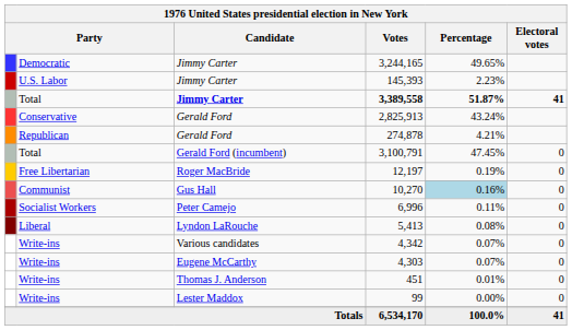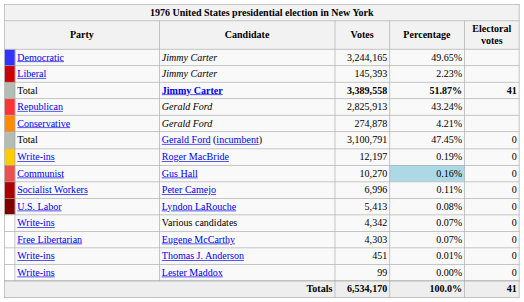 <table class="wikitable" style="font-size: 95%;">
 <tr>
 <th colspan="6">1976 United States presidential election in New York</th>
 </tr>
 <tr>
 <th colspan="2" style="width: 15em">Party</th>
 <th style="width: 17em">Candidate</th>
 <th style="width: 5em">Votes</th>
 <th style="width: 7em">Percentage</th>
 <th style="width: 5em">Electoral votes</th>
 </tr>
 <tr>
 <th style="background-color:#3333FF; width: 3px"></th>
 <td style="width: 130px"><a href='#'>Democratic</a></td>
 <td><em>Jimmy Carter</em></td>
 <td align="right">3,244,165</td>
 <td align="right">49.65%</td>
 <td align="right"></td>
 </tr>
 <tr>
 <th style="background-color:#CC0000; width: 3px"></th>
-<td style="width: 130px"><a href='#'>U.S. Labor</a></td>
+<td style="width: 130px"><a href='#'>Liberal</a></td>
 <td><em>Jimmy Carter</em></td>
 <td align="right">145,393</td>
 <td align="right">2.23%</td>
 <td align="right"></td>
 </tr>
 <tr>
 <th style="background-color:#B2BEB5; width: 3px"></th>
 <td style="width: 130px">Total</td>
 <td><strong><a href='#'>Jimmy Carter</a></strong></td>
 <td align="right"><strong>3,389,558</strong></td>
 <td align="right"><strong>51.87%</strong></td>
 <td align="right"><strong>41</strong></td>
 </tr>
 <tr>
 <th style="background-color:#FF3333; width: 3px"></th>
-<td style="width: 130px"><a href='#'>Conservative</a></td>
+<td style="width: 130px"><a href='#'>Republican</a></td>
 <td><em>Gerald Ford</em></td>
 <td align="right">2,825,913</td>
 <td align="right">43.24%</td>
 <td align="right"></td>
 </tr>
 <tr>
 <th style="background-color:#FF8C00; width: 3px"></th>
-<td style="width: 130px"><a href='#'>Republican</a></td>
+<td style="width: 130px"><a href='#'>Conservative</a></td>
 <td><em>Gerald Ford</em></td>
 <td align="right">274,878</td>
 <td align="right">4.21%</td>
 <td align="right"></td>
 </tr>
 <tr>
 <th style="background-color:#B2BEB5; width: 3px"></th>
 <td style="width: 130px">Total</td>
 <td><a href='#'>Gerald Ford</a> (<a href='#'>incumbent</a>)</td>
 <td align="right">3,100,791</td>
 <td align="right">47.45%</td>
 <td align="right">0</td>
 </tr>
 <tr>
 <th style="background-color:#FFCC00; width: 3px"></th>
-<td style="width: 130px"><a href='#'>Free Libertarian</a></td>
+<td style="width: 130px"><a href='#'>Write-ins</a></td>
 <td><a href='#'>Roger MacBride</a></td>
 <td align="right">12,197</td>
 <td align="right">0.19%</td>
 <td align="right">0</td>
 </tr>
 <tr>
 <th style="background-color:#EC5050; width: 3px"></th>
 <td style="width: 130px"><a href='#'>Communist</a></td>
 <td><a href='#'>Gus Hall</a></td>
 <td align="right">10,270</td>
 <td align="right" style="background: lightblue;">0.16%</td>
 <td align="right">0</td>
 </tr>
 <tr>
 <th style="background-color:#AA0000; width: 3px"></th>
 <td style="width: 130px"><a href='#'>Socialist Workers</a></td>
 <td><a href='#'>Peter Camejo</a></td>
 <td align="right">6,996</td>
 <td align="right">0.11%</td>
 <td align="right">0</td>
 </tr>
 <tr>
 <th style="background-color:#800000; width: 3px"></th>
-<td style="width: 130px"><a href='#'>Liberal</a></td>
+<td style="width: 130px"><a href='#'>U.S. Labor</a></td>
 <td><a href='#'>Lyndon LaRouche</a></td>
 <td align="right">5,413</td>
 <td align="right">0.08%</td>
 <td align="right">0</td>
 </tr>
 <tr>
 <th style="background-color:#FFFFFF; width: 3px"></th>
 <td style="width: 130px"><a href='#'>Write-ins</a></td>
 <td>Various candidates</td>
 <td align="right">4,342</td>
 <td align="right">0.07%</td>
 <td align="right">0</td>
 </tr>
 <tr>
 <th style="background-color:#FFFFFF; width: 3px"></th>
-<td style="width: 130px"><a href='#'>Write-ins</a></td>
+<td style="width: 130px"><a href='#'>Free Libertarian</a></td>
 <td><a href='#'>Eugene McCarthy</a></td>
 <td align="right">4,303</td>
 <td align="right">0.07%</td>
 <td align="right">0</td>
 </tr>
 <tr>
 <th style="background-color:#FFFFFF; width: 3px"></th>
 <td style="width: 130px"><a href='#'>Write-ins</a></td>
 <td><a href='#'>Thomas J. Anderson</a></td>
 <td align="right">451</td>
 <td align="right">0.01%</td>
 <td align="right">0</td>
 </tr>
 <tr>
 <th style="background-color:#FFFFFF; width: 3px"></th>
 <td style="width: 130px"><a href='#'>Write-ins</a></td>
 <td><a href='#'>Lester Maddox</a></td>
 <td align="right">99</td>
 <td align="right">0.00%</td>
 <td align="right">0</td>
 </tr>
 <tr>
 </tr>
 <tr bgcolor="#EEEEEE">
 <td colspan="3" align="right"><strong>Totals</strong></td>
 <td align="right"><strong>6,534,170</strong></td>
 <td align="right"><strong>100.0%</strong></td>
 <td align="right"><strong>41</strong></td>
 </tr>
 </table>
